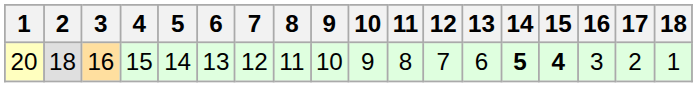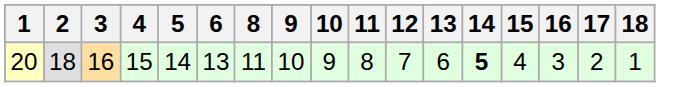 <table class="wikitable" style="font-size: 85%;">
 <tr>
 <th>1</th>
 <th>2</th>
 <th>3</th>
 <th>4</th>
 <th>5</th>
 <th>6</th>
-<th>7</th>
 <th>8</th>
 <th>9</th>
 <th>10</th>
 <th>11</th>
 <th>12</th>
 <th>13</th>
 <th>14</th>
 <th>15</th>
 <th>16</th>
 <th>17</th>
 <th>18</th>
 </tr>
 <tr align="center">
 <td style="background:#FFFFBF;">20</td>
 <td style="background:#DFDFDF;">18</td>
 <td style="background:#FFDF9F;">16</td>
 <td style="background:#DFFFDF;">15</td>
 <td style="background:#DFFFDF;">14</td>
 <td style="background:#DFFFDF;">13</td>
-<td style="background:#DFFFDF;">12</td>
 <td style="background:#DFFFDF;">11</td>
 <td style="background:#DFFFDF;">10</td>
 <td style="background:#DFFFDF;">9</td>
 <td style="background:#DFFFDF;">8</td>
 <td style="background:#DFFFDF;">7</td>
 <td style="background:#DFFFDF;">6</td>
 <td style="background:#DFFFDF;"><strong>5</strong></td>
-<td style="background:#DFFFDF;"><strong>4</strong></td>
+<td style="background:#DFFFDF;">4</td>
 <td style="background:#DFFFDF;">3</td>
 <td style="background:#DFFFDF;">2</td>
 <td style="background:#DFFFDF;">1</td>
 </tr>
 </table>
